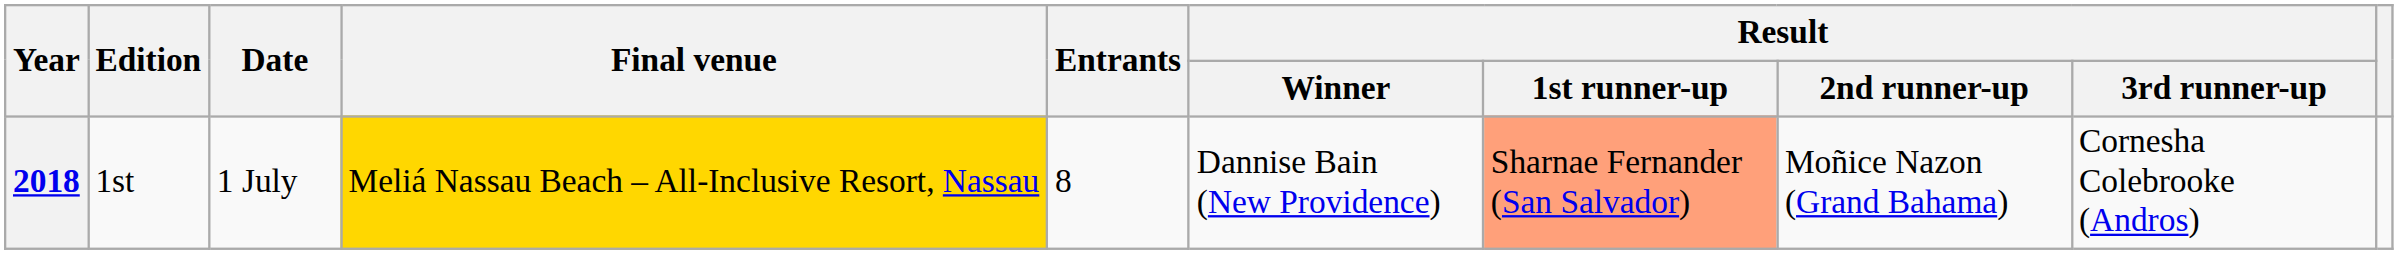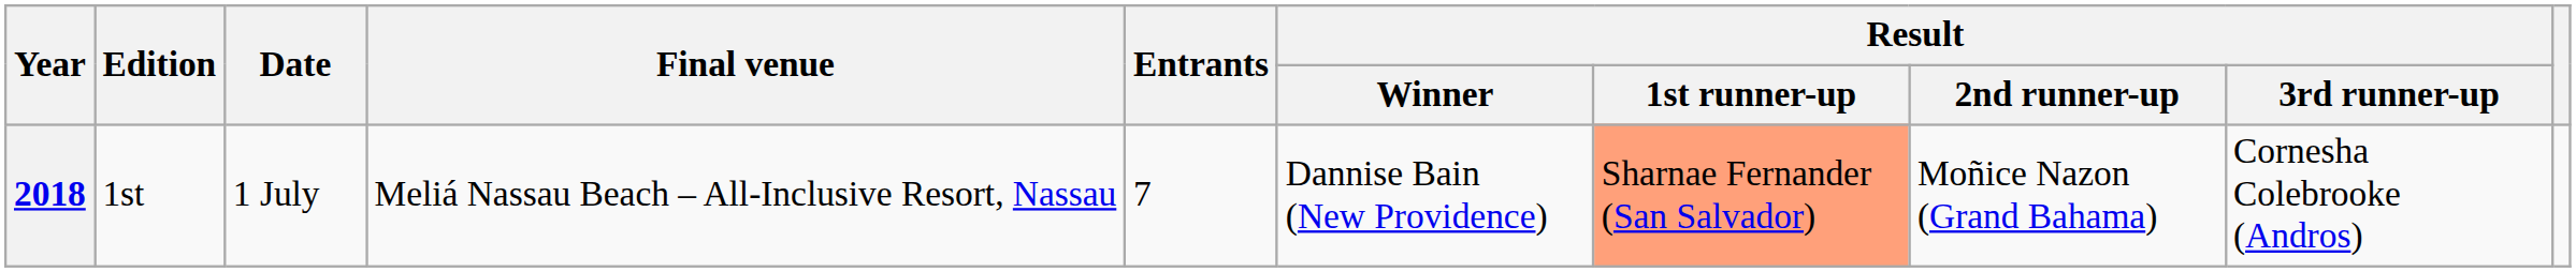 <table class="wikitable defaultcenter col3left col4left" style="font-size:90%;">
 <tr>
 <th rowspan=2>Year</th>
 <th rowspan=2>Edition</th>
 <th rowspan=2 width=50px>Date</th>
 <th rowspan=2>Final venue</th>
 <th rowspan=2>Entrants</th>
 <th colspan=4>Result</th>
 <th rowspan=2></th>
 </tr>
 <tr>
 <th width=120px>Winner</th>
 <th width=120px>1st runner-up</th>
 <th width=120px>2nd runner-up</th>
 <th width=125px>3rd runner-up</th>
 </tr>
 <tr>
 <th><a href='#'>2018</a></th>
 <td>1st</td>
 <td>1 July</td>
-<td style="background: gold;">Meliá Nassau Beach – All-Inclusive Resort, <a href='#'>Nassau</a></td>
-<td>8</td>
+<td>Meliá Nassau Beach – All-Inclusive Resort, <a href='#'>Nassau</a></td>
+<td>7</td>
 <td>Dannise Bain<br>(<a href='#'>New Providence</a>)</td>
 <td style="background: lightsalmon;">Sharnae Fernander<br>(<a href='#'>San Salvador</a>)</td>
 <td>Moñice Nazon<br>(<a href='#'>Grand Bahama</a>)</td>
 <td>Cornesha Colebrooke<br>(<a href='#'>Andros</a>)</td>
 <td></td>
 </tr>
 </table>
